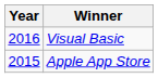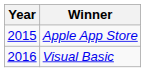 <table class="wikitable sortable" width="auto">
 <tr>
 <th>Year</th>
 <th>Winner</th>
 </tr>
 <tr>
+<td><a href='#'>2015</a></td>
+<td><em><a href='#'>Apple App Store</a></em></td>
+</tr>
+<tr>
 <td><a href='#'>2016</a></td>
 <td><em><a href='#'>Visual Basic</a></em></td>
 </tr>
-<tr>
-<td><a href='#'>2015</a></td>
-<td><em><a href='#'>Apple App Store</a></em></td>
-</tr>
 </table>
